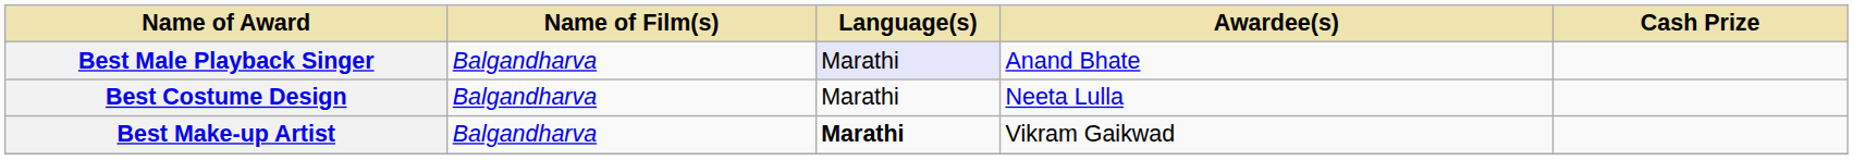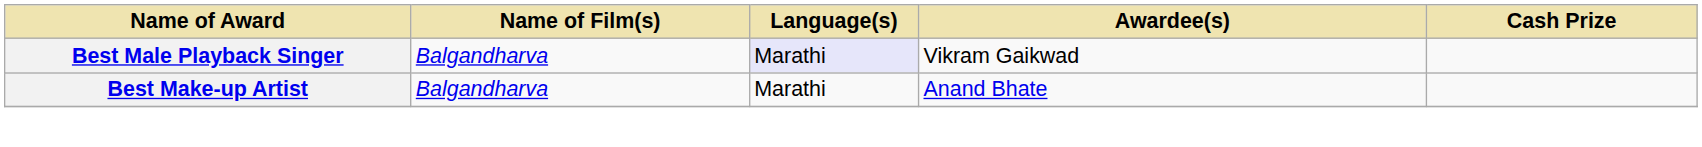 <table class="wikitable plainrowheaders" style="width:100%;">
 <tr>
 <th scope="col" style="background-color:#EFE4B0;width:24%;">Name of Award</th>
 <th scope="col" style="background-color:#EFE4B0;width:20%;">Name of Film(s)</th>
 <th scope="col" style="background-color:#EFE4B0;width:10%;">Language(s)</th>
 <th scope="col" style="background-color:#EFE4B0;width:30%;">Awardee(s)</th>
 <th scope="col" style="background-color:#EFE4B0;width:16%;">Cash Prize</th>
 </tr>
 <tr>
 <th scope="row"><a href='#'>Best Male Playback Singer</a></th>
 <td><em><a href='#'>Balgandharva</a></em></td>
 <td style="background: lavender;">Marathi</td>
-<td><a href='#'>Anand Bhate</a></td>
-<td></td>
-</tr>
-<tr>
-<th scope="row"><a href='#'>Best Costume Design</a></th>
-<td><em><a href='#'>Balgandharva</a></em></td>
-<td>Marathi</td>
-<td><a href='#'>Neeta Lulla</a></td>
+<td>Vikram Gaikwad</td>
 <td></td>
 </tr>
 <tr>
 <th scope="row"><a href='#'>Best Make-up Artist</a></th>
 <td><em><a href='#'>Balgandharva</a></em></td>
-<td><strong>Marathi</strong></td>
-<td>Vikram Gaikwad</td>
+<td>Marathi</td>
+<td><a href='#'>Anand Bhate</a></td>
 <td></td>
 </tr>
 <tr>
 </tr>
 </table>
